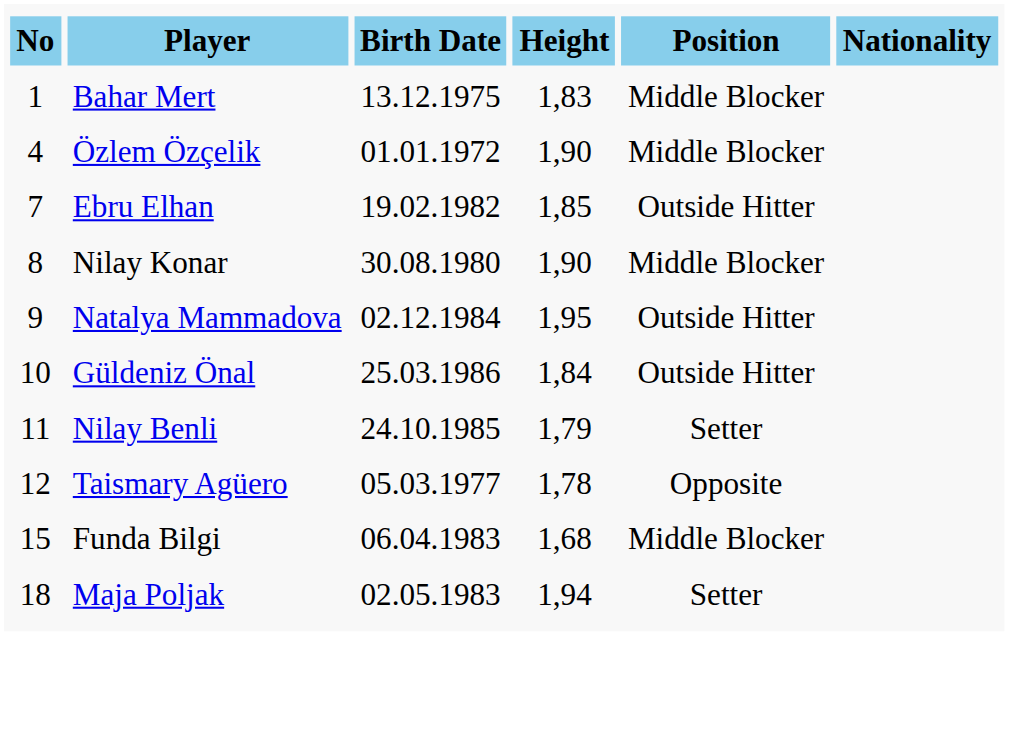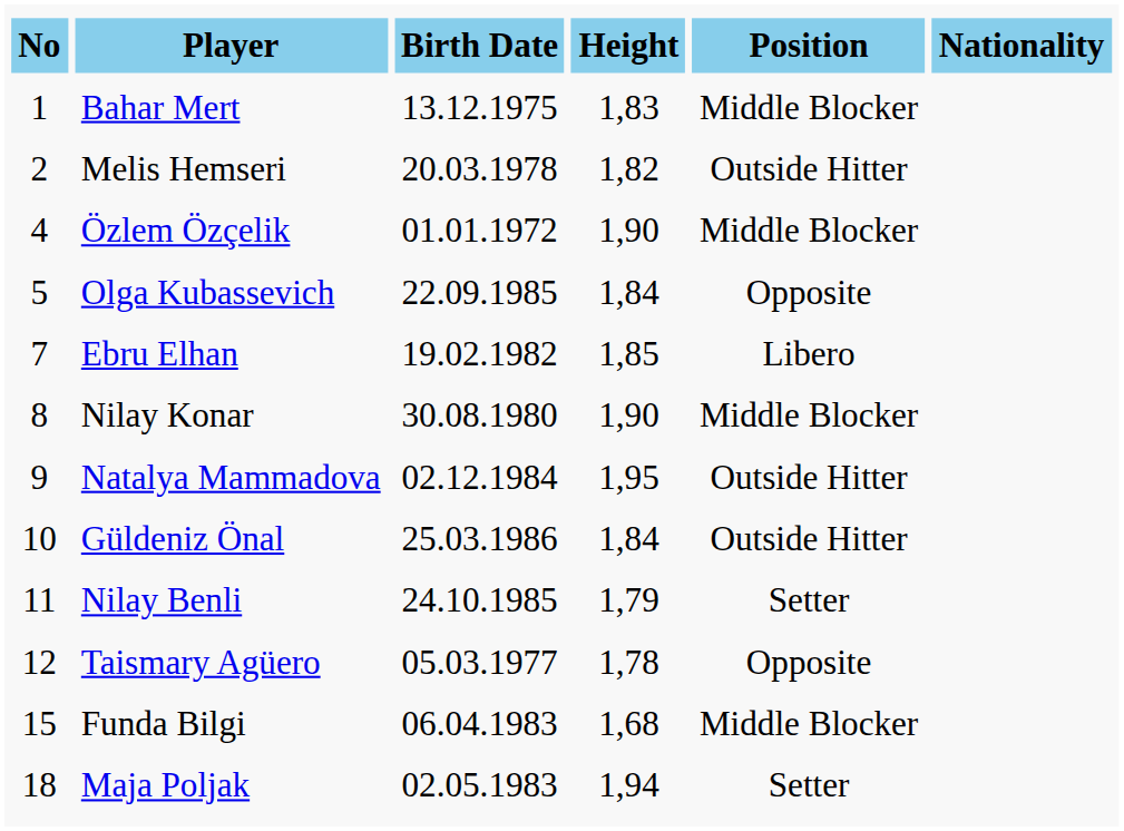 <table cellpadding="3" cellspacing="3" class="toccolours" style="background:#f8f8f8; font-size:95%;">
 <tr style="text-align: center; font-size: 130%;">
 </tr>
 <tr style="text-align: center; background: #87ceeb; font-size:100%;">
 <th><strong>No</strong></th>
 <th><strong> Player </strong></th>
 <th><strong> Birth Date </strong></th>
 <th><strong> Height</strong></th>
 <th><strong>Position</strong></th>
 <th><strong> Nationality </strong></th>
 </tr>
 <tr>
 <td align="center">1</td>
 <td><a href='#'>Bahar Mert</a></td>
 <td align="center">13.12.1975</td>
 <td align="center">1,83</td>
 <td align="center">Middle Blocker</td>
 <td align="center"></td>
 </tr>
 <tr>
+<td align="center">2</td>
+<td>Melis Hemseri</td>
+<td align="center">20.03.1978</td>
+<td align="center">1,82</td>
+<td align="center">Outside Hitter</td>
+<td align="center"></td>
+</tr>
+<tr>
 <td align="center">4</td>
 <td><a href='#'>Özlem Özçelik</a></td>
 <td align="center">01.01.1972</td>
 <td align="center">1,90</td>
 <td align="center">Middle Blocker</td>
 <td align="center"></td>
 </tr>
 <tr>
+<td align="center">5</td>
+<td><a href='#'>Olga Kubassevich</a></td>
+<td align="center">22.09.1985</td>
+<td align="center">1,84</td>
+<td align="center">Opposite</td>
+<td align="center"></td>
+</tr>
+<tr>
 <td align="center">7</td>
 <td><a href='#'>Ebru Elhan</a></td>
 <td align="center">19.02.1982</td>
 <td align="center">1,85</td>
-<td align="center">Outside Hitter</td>
+<td align="center">Libero</td>
 <td align="center"></td>
 </tr>
 <tr>
 <td align="center">8</td>
 <td>Nilay Konar</td>
 <td align="center">30.08.1980</td>
 <td align="center">1,90</td>
 <td align="center">Middle Blocker</td>
 <td align="center"></td>
 </tr>
 <tr>
 <td align="center">9</td>
 <td><a href='#'>Natalya Mammadova</a></td>
 <td align="center">02.12.1984</td>
 <td align="center">1,95</td>
 <td align="center">Outside Hitter</td>
 <td align="center"></td>
 </tr>
 <tr>
 <td align="center">10</td>
 <td><a href='#'>Güldeniz Önal</a></td>
 <td align="center">25.03.1986</td>
 <td align="center">1,84</td>
 <td align="center">Outside Hitter</td>
 <td align="center"></td>
 </tr>
 <tr>
 <td align="center">11</td>
 <td><a href='#'>Nilay Benli</a></td>
 <td align="center">24.10.1985</td>
 <td align="center">1,79</td>
 <td align="center">Setter</td>
 <td align="center"></td>
 </tr>
 <tr>
 <td align="center">12</td>
 <td><a href='#'>Taismary Agüero</a></td>
 <td align="center">05.03.1977</td>
 <td align="center">1,78</td>
 <td align="center">Opposite</td>
 <td align="center"></td>
 </tr>
 <tr>
 <td align="center">15</td>
 <td>Funda Bilgi</td>
 <td align="center">06.04.1983</td>
 <td align="center">1,68</td>
 <td align="center">Middle Blocker</td>
 <td align="center"></td>
 </tr>
 <tr>
 <td align="center">18</td>
 <td><a href='#'>Maja Poljak</a></td>
 <td align="center">02.05.1983</td>
 <td align="center">1,94</td>
 <td align="center">Setter</td>
 <td align="center"></td>
 </tr>
 <tr>
 </tr>
 </table>
